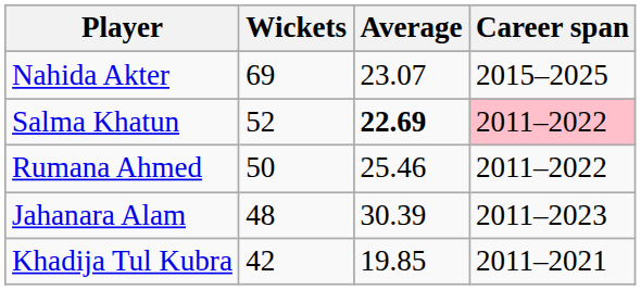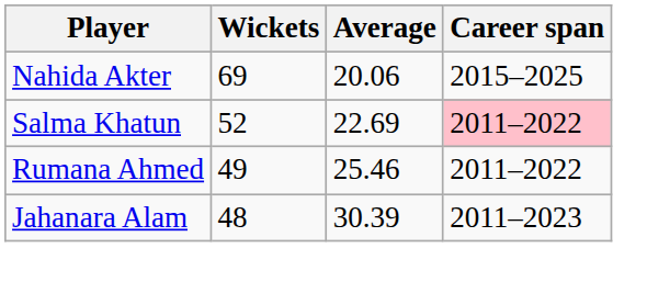 <table class="wikitable">
 <tr>
 <th>Player</th>
 <th>Wickets</th>
 <th>Average</th>
 <th>Career span</th>
 </tr>
 <tr>
 <td><a href='#'>Nahida Akter</a></td>
 <td>69</td>
-<td>23.07</td>
+<td>20.06</td>
 <td>2015–2025</td>
 </tr>
 <tr>
 <td><a href='#'>Salma Khatun</a></td>
 <td>52</td>
-<td><strong>22.69</strong></td>
+<td>22.69</td>
 <td style="background: pink;">2011–2022</td>
 </tr>
 <tr>
 <td><a href='#'>Rumana Ahmed</a></td>
-<td>50</td>
+<td>49</td>
 <td>25.46</td>
 <td>2011–2022</td>
 </tr>
 <tr>
 <td><a href='#'>Jahanara Alam</a></td>
 <td>48</td>
 <td>30.39</td>
 <td>2011–2023</td>
 </tr>
-<tr>
-<td><a href='#'>Khadija Tul Kubra</a></td>
-<td>42</td>
-<td>19.85</td>
-<td>2011–2021</td>
-</tr>
 </table>
